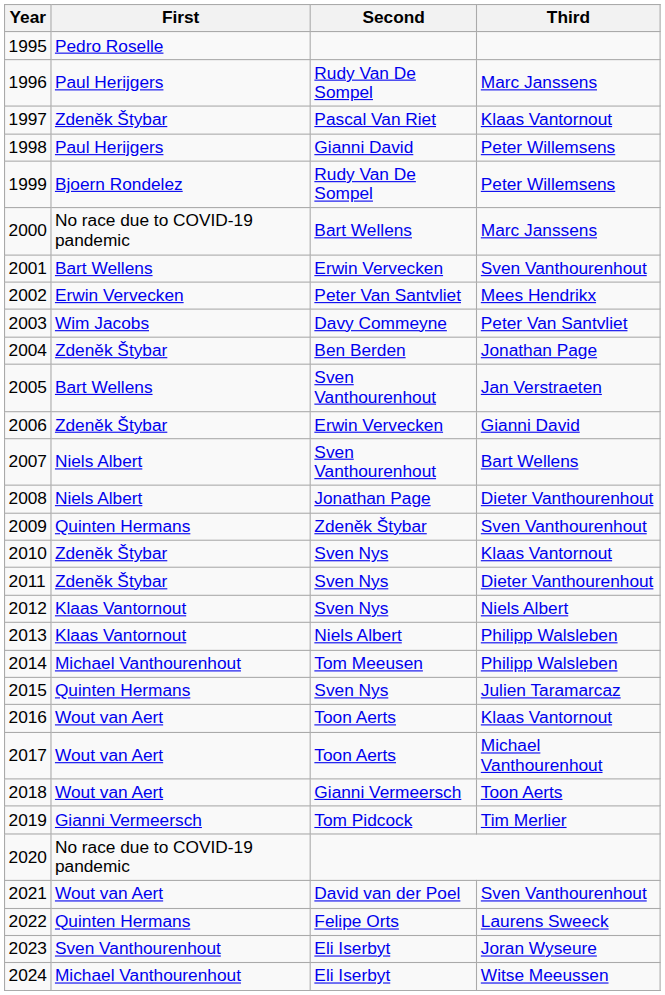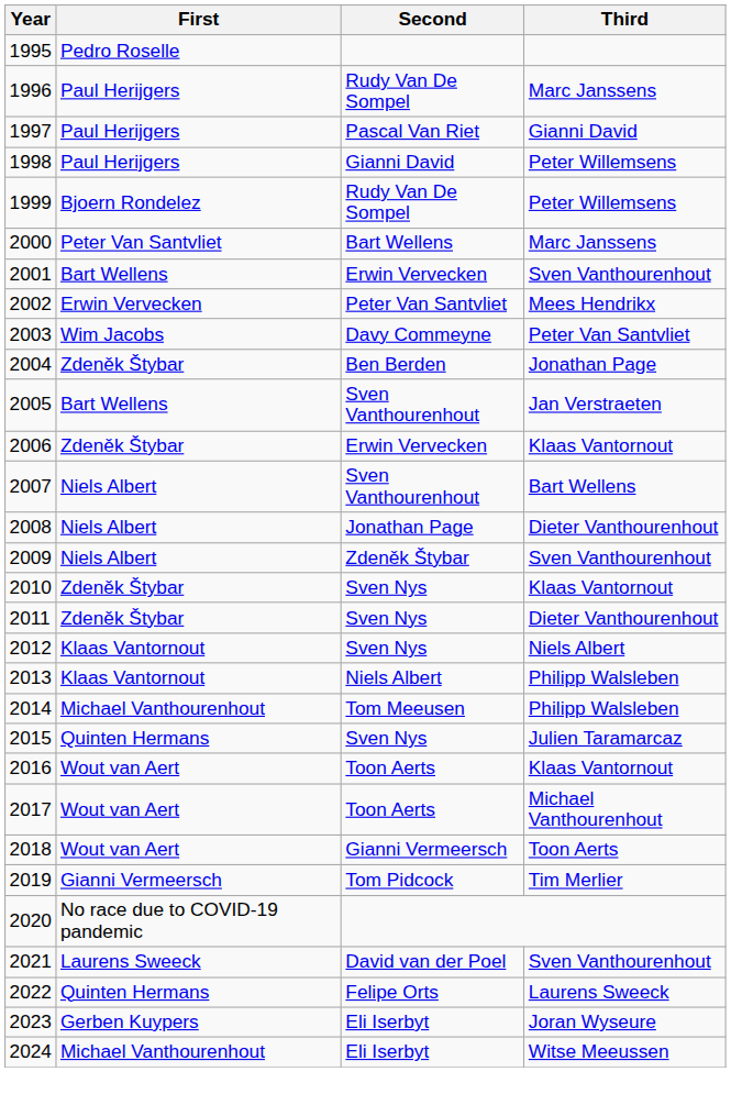 <table class="wikitable">
 <tr>
 <th>Year</th>
 <th>First</th>
 <th>Second</th>
 <th>Third</th>
 </tr>
 <tr>
 <td>1995</td>
 <td> <a href='#'>Pedro Roselle</a></td>
 <td></td>
 <td></td>
 </tr>
 <tr>
 <td>1996</td>
 <td> <a href='#'>Paul Herijgers</a></td>
 <td> <a href='#'>Rudy Van De Sompel</a></td>
 <td> <a href='#'>Marc Janssens</a></td>
 </tr>
 <tr>
 <td>1997</td>
-<td> <a href='#'>Zdeněk Štybar</a></td>
+<td> <a href='#'>Paul Herijgers</a></td>
 <td> <a href='#'>Pascal Van Riet</a></td>
-<td> <a href='#'>Klaas Vantornout</a></td>
+<td> <a href='#'>Gianni David</a></td>
 </tr>
 <tr>
 <td>1998</td>
 <td> <a href='#'>Paul Herijgers</a></td>
 <td> <a href='#'>Gianni David</a></td>
 <td> <a href='#'>Peter Willemsens</a></td>
 </tr>
 <tr>
 <td>1999</td>
 <td> <a href='#'>Bjoern Rondelez</a></td>
 <td> <a href='#'>Rudy Van De Sompel</a></td>
 <td> <a href='#'>Peter Willemsens</a></td>
 </tr>
 <tr>
 <td>2000</td>
-<td>No race due to COVID-19 pandemic</td>
+<td> <a href='#'>Peter Van Santvliet</a></td>
 <td> <a href='#'>Bart Wellens</a></td>
 <td> <a href='#'>Marc Janssens</a></td>
 </tr>
 <tr>
 <td>2001</td>
 <td> <a href='#'>Bart Wellens</a></td>
 <td> <a href='#'>Erwin Vervecken</a></td>
 <td> <a href='#'>Sven Vanthourenhout</a></td>
 </tr>
 <tr>
 <td>2002</td>
 <td> <a href='#'>Erwin Vervecken</a></td>
 <td> <a href='#'>Peter Van Santvliet</a></td>
 <td> <a href='#'>Mees Hendrikx </a></td>
 </tr>
 <tr>
 <td>2003</td>
 <td> <a href='#'>Wim Jacobs</a></td>
 <td> <a href='#'>Davy Commeyne</a></td>
 <td> <a href='#'>Peter Van Santvliet</a></td>
 </tr>
 <tr>
 <td>2004</td>
 <td> <a href='#'>Zdeněk Štybar</a></td>
 <td> <a href='#'>Ben Berden</a></td>
 <td> <a href='#'>Jonathan Page</a></td>
 </tr>
 <tr>
 <td>2005</td>
 <td> <a href='#'>Bart Wellens</a></td>
 <td> <a href='#'>Sven Vanthourenhout</a></td>
 <td> <a href='#'>Jan Verstraeten</a></td>
 </tr>
 <tr>
 <td>2006</td>
 <td> <a href='#'>Zdeněk Štybar</a></td>
 <td> <a href='#'>Erwin Vervecken</a></td>
-<td> <a href='#'>Gianni David</a></td>
+<td> <a href='#'>Klaas Vantornout</a></td>
 </tr>
 <tr>
 <td>2007</td>
 <td> <a href='#'>Niels Albert</a></td>
 <td> <a href='#'>Sven Vanthourenhout</a></td>
 <td> <a href='#'>Bart Wellens</a></td>
 </tr>
 <tr>
 <td>2008</td>
 <td> <a href='#'>Niels Albert</a></td>
 <td> <a href='#'>Jonathan Page</a></td>
 <td> <a href='#'>Dieter Vanthourenhout</a></td>
 </tr>
 <tr>
 <td>2009</td>
-<td> <a href='#'>Quinten Hermans</a></td>
+<td> <a href='#'>Niels Albert</a></td>
 <td> <a href='#'>Zdeněk Štybar</a></td>
 <td> <a href='#'>Sven Vanthourenhout</a></td>
 </tr>
 <tr>
 <td>2010</td>
 <td> <a href='#'>Zdeněk Štybar</a></td>
 <td> <a href='#'>Sven Nys</a></td>
 <td> <a href='#'>Klaas Vantornout</a></td>
 </tr>
 <tr>
 <td>2011</td>
 <td> <a href='#'>Zdeněk Štybar</a></td>
 <td> <a href='#'>Sven Nys</a></td>
 <td> <a href='#'>Dieter Vanthourenhout</a></td>
 </tr>
 <tr>
 <td>2012</td>
 <td> <a href='#'>Klaas Vantornout</a></td>
 <td> <a href='#'>Sven Nys</a></td>
 <td> <a href='#'>Niels Albert</a></td>
 </tr>
 <tr>
 <td>2013</td>
 <td> <a href='#'>Klaas Vantornout</a></td>
 <td> <a href='#'>Niels Albert</a></td>
 <td> <a href='#'>Philipp Walsleben</a></td>
 </tr>
 <tr>
 <td>2014</td>
 <td> <a href='#'>Michael Vanthourenhout</a></td>
 <td> <a href='#'>Tom Meeusen</a></td>
 <td> <a href='#'>Philipp Walsleben</a></td>
 </tr>
 <tr>
 <td>2015</td>
 <td> <a href='#'>Quinten Hermans</a></td>
 <td> <a href='#'>Sven Nys</a></td>
 <td> <a href='#'>Julien Taramarcaz</a></td>
 </tr>
 <tr>
 <td>2016</td>
 <td> <a href='#'>Wout van Aert</a></td>
 <td> <a href='#'>Toon Aerts</a></td>
 <td> <a href='#'>Klaas Vantornout</a></td>
 </tr>
 <tr>
 <td>2017</td>
 <td> <a href='#'>Wout van Aert</a></td>
 <td> <a href='#'>Toon Aerts</a></td>
 <td> <a href='#'>Michael Vanthourenhout</a></td>
 </tr>
 <tr>
 <td>2018</td>
 <td> <a href='#'>Wout van Aert</a></td>
 <td> <a href='#'>Gianni Vermeersch</a></td>
 <td> <a href='#'>Toon Aerts</a></td>
 </tr>
 <tr>
 <td>2019</td>
 <td> <a href='#'>Gianni Vermeersch</a></td>
 <td> <a href='#'>Tom Pidcock</a></td>
 <td> <a href='#'>Tim Merlier</a></td>
 </tr>
 <tr>
 <td>2020</td>
 <td>No race due to COVID-19 pandemic</td>
 </tr>
 <tr>
 <td>2021</td>
-<td> <a href='#'>Wout van Aert</a></td>
+<td> <a href='#'>Laurens Sweeck</a></td>
 <td> <a href='#'>David van der Poel</a></td>
 <td> <a href='#'>Sven Vanthourenhout</a></td>
 </tr>
 <tr>
 <td>2022</td>
 <td> <a href='#'>Quinten Hermans</a></td>
 <td> <a href='#'>Felipe Orts</a></td>
 <td> <a href='#'>Laurens Sweeck</a></td>
 </tr>
 <tr>
 <td>2023</td>
-<td> <a href='#'>Sven Vanthourenhout</a></td>
+<td> <a href='#'>Gerben Kuypers</a></td>
 <td> <a href='#'>Eli Iserbyt</a></td>
 <td> <a href='#'>Joran Wyseure</a></td>
 </tr>
 <tr>
 <td>2024</td>
 <td> <a href='#'>Michael Vanthourenhout</a></td>
 <td> <a href='#'>Eli Iserbyt</a></td>
 <td> <a href='#'>Witse Meeussen</a></td>
 </tr>
 <tr>
 </tr>
 </table>
